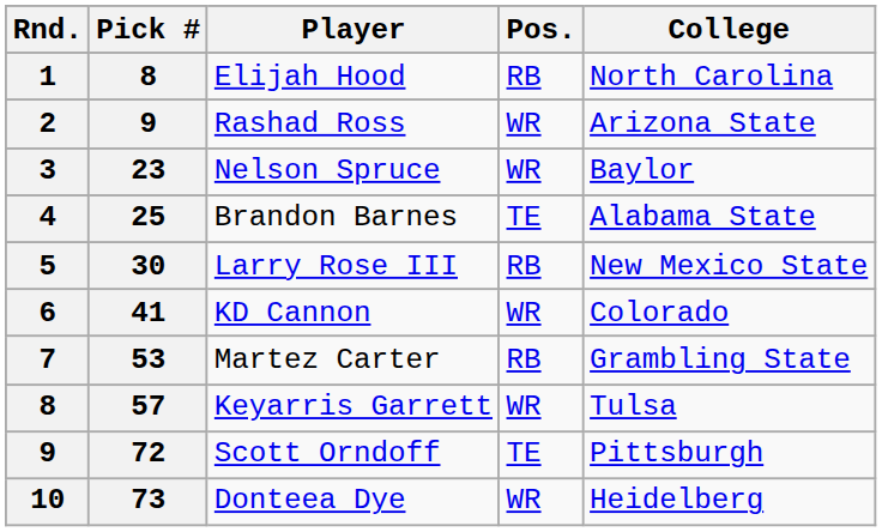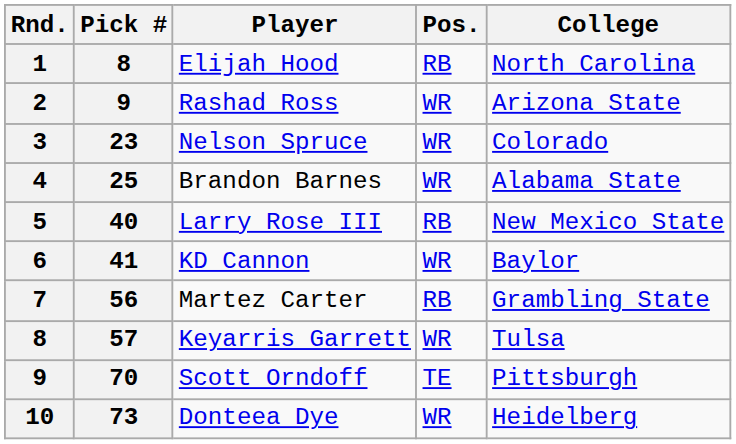 <table class="wikitable sortable">
 <tr>
 <th><abbr>Rnd.</abbr></th>
 <th><abbr>Pick #</abbr></th>
 <th>Player</th>
 <th><abbr>Pos.</abbr></th>
 <th><abbr>College</abbr></th>
 </tr>
 <tr>
 <th>1</th>
 <th><span></span><strong>8</strong></th>
 <td><a href='#'>Elijah Hood</a></td>
 <td><a href='#'>RB</a></td>
 <td><a href='#'>North Carolina</a></td>
 </tr>
 <tr>
 <th>2<span></span></th>
 <th><span></span><strong>9</strong></th>
 <td><a href='#'>Rashad Ross</a></td>
 <td><a href='#'>WR</a></td>
 <td><a href='#'>Arizona State</a></td>
 </tr>
 <tr>
 <th>3</th>
 <th><span></span><strong>23</strong></th>
 <td><a href='#'>Nelson Spruce</a></td>
 <td><a href='#'>WR</a></td>
-<td><a href='#'>Baylor</a></td>
+<td><a href='#'>Colorado</a></td>
 </tr>
 <tr>
 <th>4<span></span></th>
 <th><span></span><strong>25</strong></th>
 <td>Brandon Barnes</td>
-<td><a href='#'>TE</a></td>
+<td><a href='#'>WR</a></td>
 <td><a href='#'>Alabama State</a></td>
 </tr>
 <tr>
 <th>5</th>
-<th><span></span><strong>30</strong></th>
+<th><span></span><strong>40</strong></th>
 <td><a href='#'>Larry Rose III</a></td>
 <td><a href='#'>RB</a></td>
 <td><a href='#'>New Mexico State</a></td>
 </tr>
 <tr>
 <th>6<span></span></th>
 <th><span></span><strong>41</strong></th>
 <td><a href='#'>KD Cannon</a></td>
 <td><a href='#'>WR</a></td>
-<td><a href='#'>Colorado</a></td>
+<td><a href='#'>Baylor</a></td>
 </tr>
 <tr>
 <th>7</th>
-<th><span></span><strong>53</strong></th>
+<th><span></span><strong>56</strong></th>
 <td>Martez Carter</td>
 <td><a href='#'>RB</a></td>
 <td><a href='#'>Grambling State</a></td>
 </tr>
 <tr>
 <th>8<span></span></th>
 <th><span></span><strong>57</strong></th>
 <td><a href='#'>Keyarris Garrett</a></td>
 <td><a href='#'>WR</a></td>
 <td><a href='#'>Tulsa</a></td>
 </tr>
 <tr>
 <th>9</th>
-<th><span></span><strong>72</strong></th>
+<th><span></span><strong>70</strong></th>
 <td><a href='#'>Scott Orndoff</a></td>
 <td><a href='#'>TE</a></td>
 <td><a href='#'>Pittsburgh</a></td>
 </tr>
 <tr>
 <th>10<span></span></th>
 <th><span></span><strong>73</strong></th>
 <td><a href='#'>Donteea Dye</a></td>
 <td><a href='#'>WR</a></td>
 <td><a href='#'>Heidelberg</a></td>
 </tr>
 </table>
